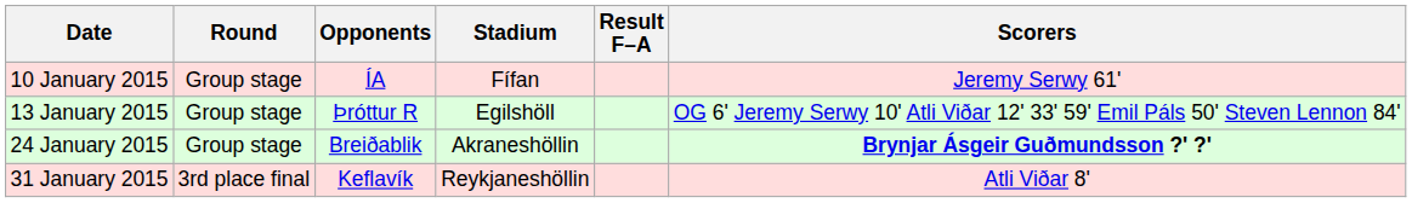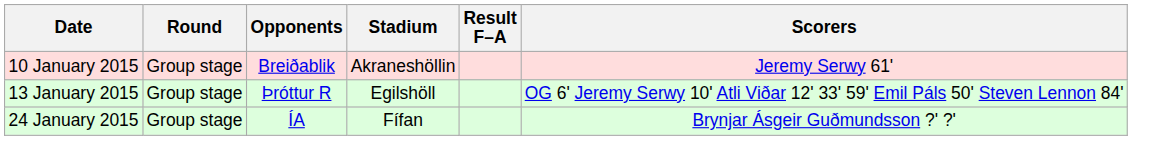 <table class="wikitable" style="text-align:center">
 <tr>
 <th>Date</th>
 <th>Round</th>
 <th>Opponents</th>
 <th>Stadium</th>
 <th>Result<br>F–A</th>
 <th>Scorers</th>
 </tr>
 <tr bgcolor="#ffdddd">
 <td>10 January 2015</td>
 <td>Group stage</td>
-<td><a href='#'>ÍA</a></td>
-<td>Fífan</td>
+<td><a href='#'>Breiðablik</a></td>
+<td>Akraneshöllin</td>
 <td></td>
 <td><a href='#'>Jeremy Serwy</a> 61'</td>
 </tr>
 <tr bgcolor="#ddffdd">
 <td>13 January 2015</td>
 <td>Group stage</td>
 <td><a href='#'>Þróttur R</a></td>
 <td>Egilshöll</td>
 <td></td>
 <td><a href='#'>OG</a> 6' <a href='#'>Jeremy Serwy</a> 10' <a href='#'>Atli Viðar</a> 12' 33' 59' <a href='#'>Emil Páls</a> 50' <a href='#'>Steven Lennon</a> 84'</td>
 </tr>
 <tr bgcolor="#ddffdd">
 <td>24 January 2015</td>
 <td>Group stage</td>
-<td><a href='#'>Breiðablik</a></td>
-<td>Akraneshöllin</td>
+<td><a href='#'>ÍA</a></td>
+<td>Fífan</td>
 <td></td>
-<td><strong><a href='#'>Brynjar Ásgeir Guðmundsson</a> ?' ?'</strong></td>
-</tr>
-<tr bgcolor="#ffdddd">
-<td>31 January 2015</td>
-<td>3rd place final</td>
-<td><a href='#'>Keflavík</a></td>
-<td>Reykjaneshöllin</td>
-<td></td>
-<td><a href='#'>Atli Viðar</a> 8'</td>
+<td><a href='#'>Brynjar Ásgeir Guðmundsson</a> ?' ?'</td>
 </tr>
 </table>
